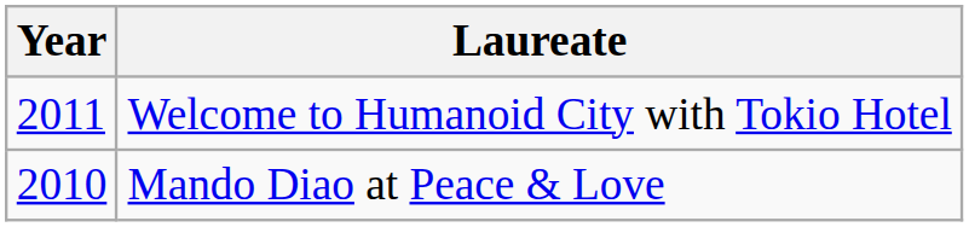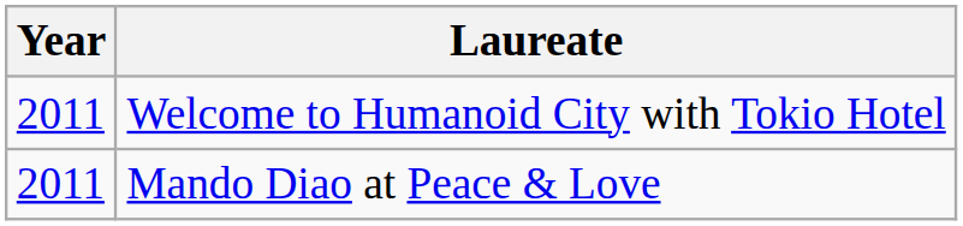 <table class="wikitable">
 <tr>
 <th>Year</th>
 <th>Laureate</th>
 </tr>
 <tr>
 <td><a href='#'>2011</a></td>
 <td><a href='#'>Welcome to Humanoid City</a> with <a href='#'>Tokio Hotel</a></td>
 </tr>
 <tr>
-<td><a href='#'>2010</a></td>
+<td><a href='#'>2011</a></td>
 <td><a href='#'>Mando Diao</a> at <a href='#'>Peace & Love</a></td>
 </tr>
 </table>
